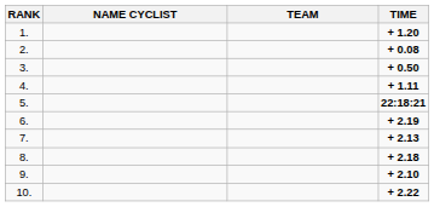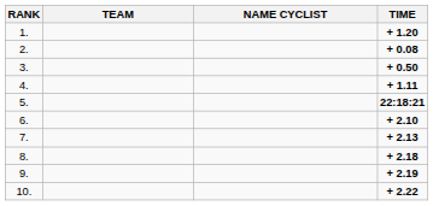 <table class="wikitable" style="font-size:95%;">
 <tr>
 <th>RANK</th>
+<th align="left" style="width: 13em">TEAM</th>
 <th align="left" style="width: 16em">NAME CYCLIST</th>
-<th align="left" style="width: 13em">TEAM</th>
 <th>TIME</th>
 </tr>
 <tr>
 <td align="center">1.</td>
 <td></td>
 <td></td>
 <td align="center"><strong>+ 1.20</strong></td>
 </tr>
 <tr>
 <td align="center">2.</td>
 <td></td>
 <td></td>
 <td align="center"><strong>+ 0.08</strong></td>
 </tr>
 <tr>
 <td align="center">3.</td>
 <td></td>
 <td></td>
 <td align="center"><strong>+ 0.50</strong></td>
 </tr>
 <tr>
 <td align="center">4.</td>
 <td></td>
 <td></td>
 <td align="center"><strong>+ 1.11</strong></td>
 </tr>
 <tr>
 <td align="center">5.</td>
 <td></td>
 <td></td>
 <td align="center"><strong>22:18:21</strong></td>
 </tr>
 <tr>
 <td align="center">6.</td>
 <td></td>
 <td></td>
-<td align="center"><strong>+ 2.19</strong></td>
+<td align="center"><strong>+ 2.10</strong></td>
 </tr>
 <tr>
 <td align="center">7.</td>
 <td></td>
 <td></td>
 <td align="center"><strong>+ 2.13</strong></td>
 </tr>
 <tr>
 <td align="center">8.</td>
 <td></td>
 <td></td>
 <td align="center"><strong>+ 2.18</strong></td>
 </tr>
 <tr>
 <td align="center">9.</td>
 <td></td>
 <td></td>
-<td align="center"><strong>+ 2.10</strong></td>
+<td align="center"><strong>+ 2.19</strong></td>
 </tr>
 <tr>
 <td align="center">10.</td>
 <td></td>
 <td></td>
 <td align="center"><strong>+ 2.22</strong></td>
 </tr>
 </table>
